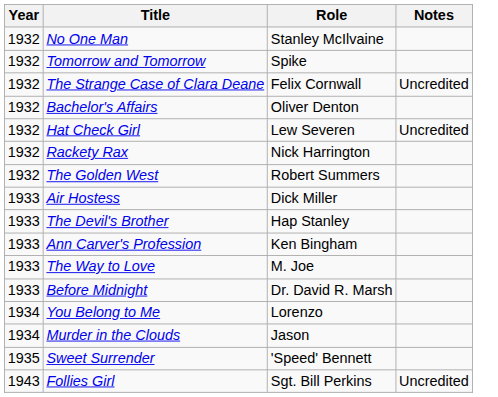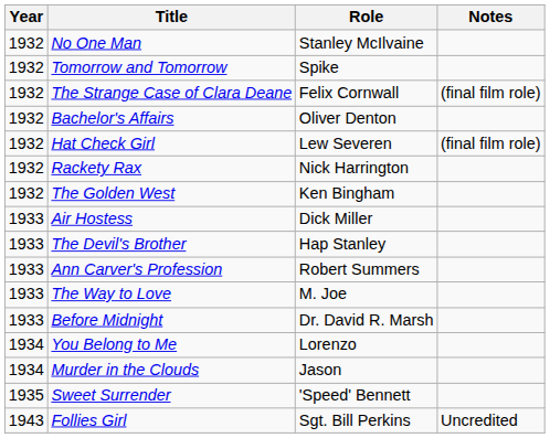 <table class="wikitable">
 <tr>
 <th>Year</th>
 <th>Title</th>
 <th>Role</th>
 <th>Notes</th>
 </tr>
 <tr>
 <td>1932</td>
 <td><em><a href='#'>No One Man</a></em></td>
 <td>Stanley McIlvaine</td>
 <td></td>
 </tr>
 <tr>
 <td>1932</td>
 <td><em><a href='#'>Tomorrow and Tomorrow</a></em></td>
 <td>Spike</td>
 <td></td>
 </tr>
 <tr>
 <td>1932</td>
 <td><em><a href='#'>The Strange Case of Clara Deane</a></em></td>
 <td>Felix Cornwall</td>
-<td>Uncredited</td>
+<td>(final film role)</td>
 </tr>
 <tr>
 <td>1932</td>
 <td><em><a href='#'>Bachelor's Affairs</a></em></td>
 <td>Oliver Denton</td>
 <td></td>
 </tr>
 <tr>
 <td>1932</td>
 <td><em><a href='#'>Hat Check Girl</a></em></td>
 <td>Lew Severen</td>
-<td>Uncredited</td>
+<td>(final film role)</td>
 </tr>
 <tr>
 <td>1932</td>
 <td><em><a href='#'>Rackety Rax</a></em></td>
 <td>Nick Harrington</td>
 <td></td>
 </tr>
 <tr>
 <td>1932</td>
 <td><em><a href='#'>The Golden West</a></em></td>
-<td>Robert Summers</td>
+<td>Ken Bingham</td>
 <td></td>
 </tr>
 <tr>
 <td>1933</td>
 <td><em><a href='#'>Air Hostess</a></em></td>
 <td>Dick Miller</td>
 <td></td>
 </tr>
 <tr>
 <td>1933</td>
 <td><em><a href='#'>The Devil's Brother</a></em></td>
 <td>Hap Stanley</td>
 <td></td>
 </tr>
 <tr>
 <td>1933</td>
 <td><em><a href='#'>Ann Carver's Profession</a></em></td>
-<td>Ken Bingham</td>
+<td>Robert Summers</td>
 <td></td>
 </tr>
 <tr>
 <td>1933</td>
 <td><em><a href='#'>The Way to Love</a></em></td>
 <td>M. Joe</td>
 <td></td>
 </tr>
 <tr>
 <td>1933</td>
 <td><em><a href='#'>Before Midnight</a></em></td>
 <td>Dr. David R. Marsh</td>
 <td></td>
 </tr>
 <tr>
 <td>1934</td>
 <td><em><a href='#'>You Belong to Me</a></em></td>
 <td>Lorenzo</td>
 <td></td>
 </tr>
 <tr>
 <td>1934</td>
 <td><em><a href='#'>Murder in the Clouds</a></em></td>
 <td>Jason</td>
 <td></td>
 </tr>
 <tr>
 <td>1935</td>
 <td><em><a href='#'>Sweet Surrender</a></em></td>
 <td>'Speed' Bennett</td>
 <td></td>
 </tr>
 <tr>
 <td>1943</td>
 <td><em><a href='#'>Follies Girl</a></em></td>
 <td>Sgt. Bill Perkins</td>
 <td>Uncredited</td>
 </tr>
 </table>
